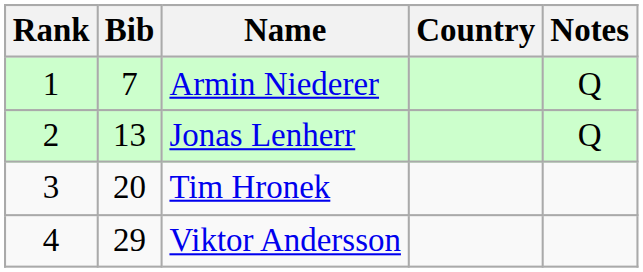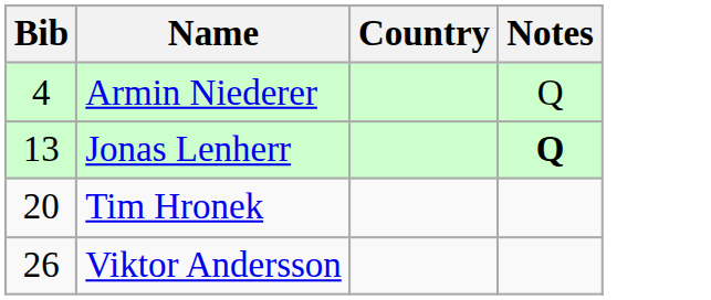 <table class="wikitable" style="text-align:center;">
 <tr>
-<th>Rank</th>
 <th>Bib</th>
 <th>Name</th>
 <th>Country</th>
 <th>Notes</th>
 </tr>
 <tr bgcolor=ccffcc>
-<td>1</td>
-<td>7</td>
+<td>4</td>
 <td align=left><a href='#'>Armin Niederer</a></td>
 <td align="left"></td>
 <td>Q</td>
 </tr>
 <tr bgcolor=ccffcc>
-<td>2</td>
 <td>13</td>
 <td align=left><a href='#'>Jonas Lenherr</a></td>
 <td align="left"></td>
-<td>Q</td>
+<td><strong>Q</strong></td>
 </tr>
 <tr>
-<td>3</td>
 <td>20</td>
 <td align=left><a href='#'>Tim Hronek</a></td>
 <td align="left"></td>
 <td></td>
 </tr>
 <tr>
-<td>4</td>
-<td>29</td>
+<td>26</td>
 <td align=left><a href='#'>Viktor Andersson</a></td>
 <td align="left"></td>
 <td></td>
 </tr>
 </table>
